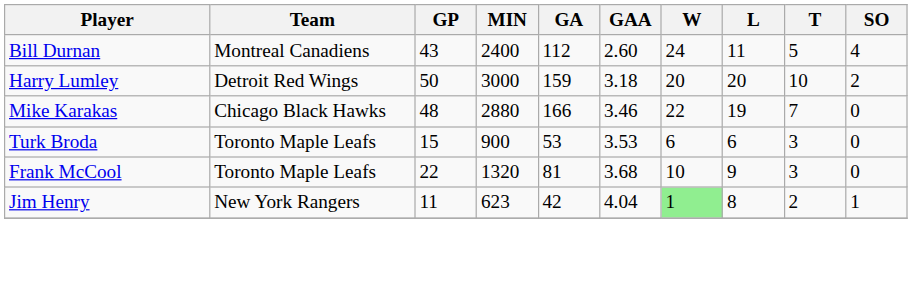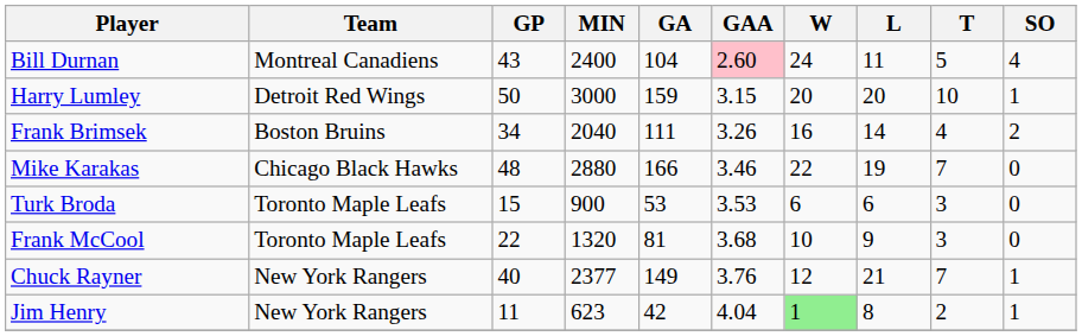 <table class="wikitable">
 <tr>
 <th bgcolor="#DDDDFF" width="20%">Player</th>
 <th bgcolor="#DDDDFF" width="20%">Team</th>
 <th bgcolor="#DDDDFF" width="6%">GP</th>
 <th bgcolor="#DDDDFF" width="6%">MIN</th>
 <th bgcolor="#DDDDFF" width="6%">GA</th>
 <th bgcolor="#DDDDFF" width="6%">GAA</th>
 <th bgcolor="#DDDDFF" width="6%">W</th>
 <th bgcolor="#DDDDFF" width="6%">L</th>
 <th bgcolor="#DDDDFF" width="6%">T</th>
 <th bgcolor="#DDDDFF" width="6%">SO</th>
 </tr>
 <tr>
 <td><a href='#'>Bill Durnan</a></td>
 <td>Montreal Canadiens</td>
 <td>43</td>
 <td>2400</td>
-<td>112</td>
-<td>2.60</td>
+<td>104</td>
+<td style="background: pink;">2.60</td>
 <td>24</td>
 <td>11</td>
 <td>5</td>
 <td>4</td>
 </tr>
 <tr>
 <td><a href='#'>Harry Lumley</a></td>
 <td>Detroit Red Wings</td>
 <td>50</td>
 <td>3000</td>
 <td>159</td>
-<td>3.18</td>
+<td>3.15</td>
 <td>20</td>
 <td>20</td>
 <td>10</td>
+<td>1</td>
+</tr>
+<tr>
+<td><a href='#'>Frank Brimsek</a></td>
+<td>Boston Bruins</td>
+<td>34</td>
+<td>2040</td>
+<td>111</td>
+<td>3.26</td>
+<td>16</td>
+<td>14</td>
+<td>4</td>
 <td>2</td>
 </tr>
 <tr>
 <td><a href='#'>Mike Karakas</a></td>
 <td>Chicago Black Hawks</td>
 <td>48</td>
 <td>2880</td>
 <td>166</td>
 <td>3.46</td>
 <td>22</td>
 <td>19</td>
 <td>7</td>
 <td>0</td>
 </tr>
 <tr>
 <td><a href='#'>Turk Broda</a></td>
 <td>Toronto Maple Leafs</td>
 <td>15</td>
 <td>900</td>
 <td>53</td>
 <td>3.53</td>
 <td>6</td>
 <td>6</td>
 <td>3</td>
 <td>0</td>
 </tr>
 <tr>
 <td><a href='#'>Frank McCool</a></td>
 <td>Toronto Maple Leafs</td>
 <td>22</td>
 <td>1320</td>
 <td>81</td>
 <td>3.68</td>
 <td>10</td>
 <td>9</td>
 <td>3</td>
 <td>0</td>
 </tr>
 <tr>
+<td><a href='#'>Chuck Rayner</a></td>
+<td>New York Rangers</td>
+<td>40</td>
+<td>2377</td>
+<td>149</td>
+<td>3.76</td>
+<td>12</td>
+<td>21</td>
+<td>7</td>
+<td>1</td>
+</tr>
+<tr>
 <td><a href='#'>Jim Henry</a></td>
 <td>New York Rangers</td>
 <td>11</td>
 <td>623</td>
 <td>42</td>
 <td>4.04</td>
 <td style="background: lightgreen;">1</td>
 <td>8</td>
 <td>2</td>
 <td>1</td>
 </tr>
 <tr>
 </tr>
 </table>
